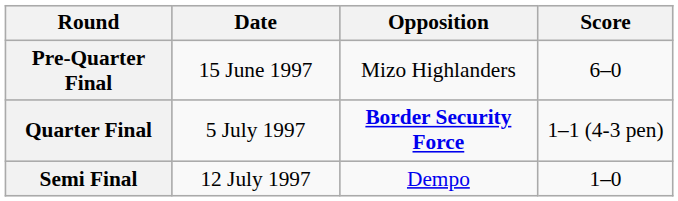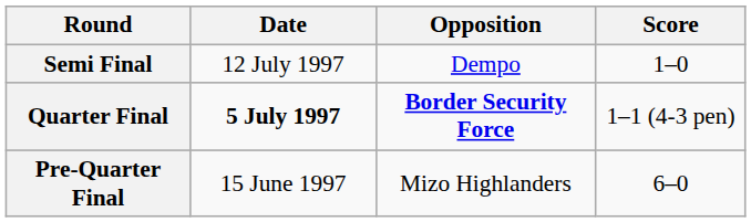 <table class="wikitable plainrowheaders" style="text-align:center;margin-left:1em;float:right; font-size:85%;">
 <tr>
 <th scope=col width="100">Round</th>
 <th scope=col width="100">Date</th>
 <th scope=col width="120">Opposition</th>
 <th scope=col width="80">Score</th>
 </tr>
 <tr>
+<th scope=row style="text-align:center">Semi Final</th>
+<td>12 July 1997</td>
+<td><a href='#'>Dempo</a></td>
+<td>1–0</td>
+</tr>
+<tr>
+<th scope=row style="text-align:center">Quarter Final</th>
+<td><strong>5 July 1997</strong></td>
+<td><strong><a href='#'>Border Security Force</a></strong></td>
+<td>1–1 (4-3 pen)</td>
+</tr>
+<tr>
 <th scope=row style="text-align:center">Pre-Quarter Final</th>
 <td>15 June 1997</td>
 <td>Mizo Highlanders</td>
 <td>6–0</td>
 </tr>
-<tr>
-<th scope=row style="text-align:center">Quarter Final</th>
-<td>5 July 1997</td>
-<td><strong><a href='#'>Border Security Force</a></strong></td>
-<td>1–1 (4-3 pen)</td>
-</tr>
-<tr>
-<th scope=row style="text-align:center">Semi Final</th>
-<td>12 July 1997</td>
-<td><a href='#'>Dempo</a></td>
-<td>1–0</td>
-</tr>
 </table>
